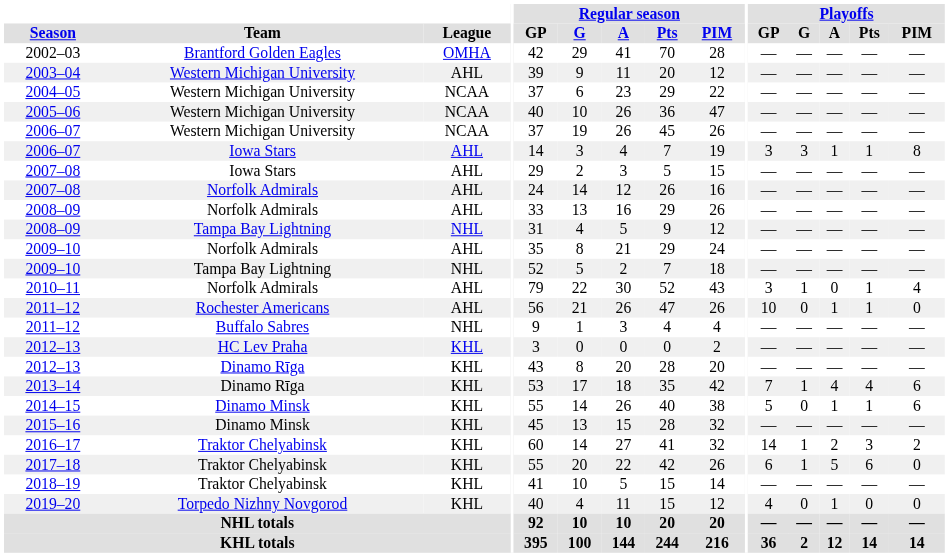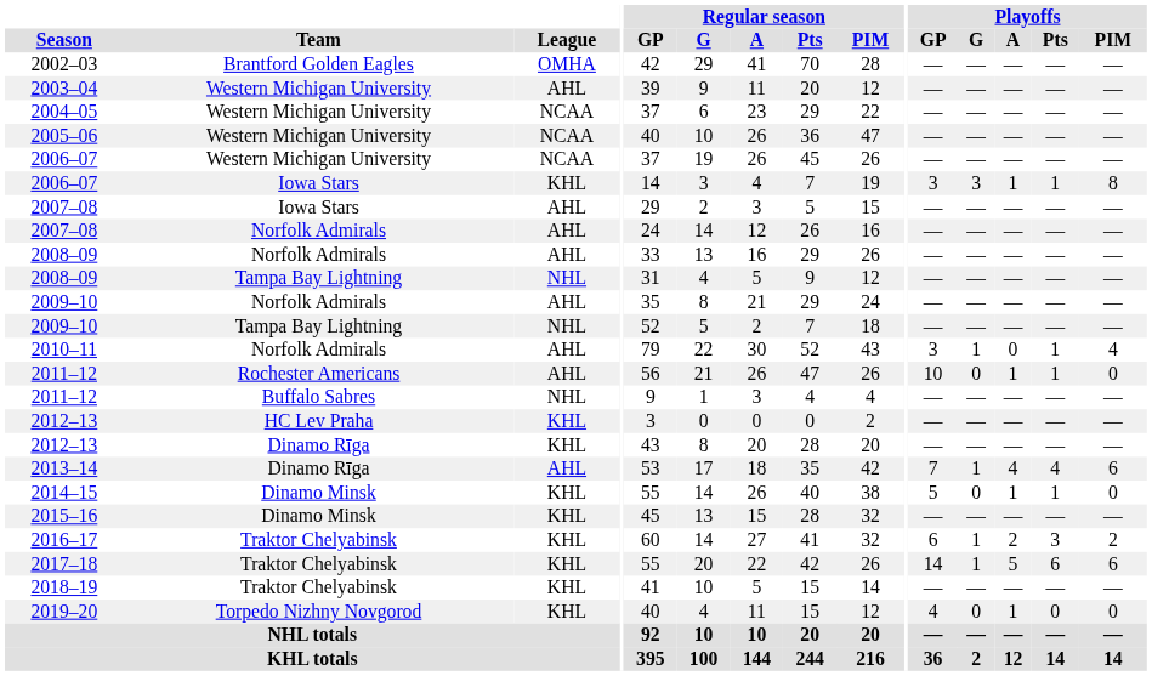 <table border="0" cellpadding="1" cellspacing="0" style="text-align:center; width:60em">
 <tr bgcolor="#e0e0e0">
 <th colspan="3" bgcolor="#ffffff"></th>
 <th rowspan="99" bgcolor="#ffffff"></th>
 <th colspan="5"><a href='#'>Regular season</a></th>
 <th rowspan="99" bgcolor="#ffffff"></th>
 <th colspan="5"><a href='#'>Playoffs</a></th>
 </tr>
 <tr bgcolor="#e0e0e0">
 <th><a href='#'>Season</a></th>
 <th>Team</th>
 <th>League</th>
 <th>GP</th>
 <th><a href='#'>G</a></th>
 <th><a href='#'>A</a></th>
 <th><a href='#'>Pts</a></th>
 <th><a href='#'>PIM</a></th>
 <th>GP</th>
 <th>G</th>
 <th>A</th>
 <th>Pts</th>
 <th>PIM</th>
 </tr>
 <tr>
 <td>2002–03</td>
 <td><a href='#'>Brantford Golden Eagles</a></td>
 <td><a href='#'>OMHA</a></td>
 <td>42</td>
 <td>29</td>
 <td>41</td>
 <td>70</td>
 <td>28</td>
 <td>—</td>
 <td>—</td>
 <td>—</td>
 <td>—</td>
 <td>—</td>
 </tr>
 <tr style="background:#f0f0f0;">
 <td><a href='#'>2003–04</a></td>
 <td><a href='#'>Western Michigan University</a></td>
 <td>AHL</td>
 <td>39</td>
 <td>9</td>
 <td>11</td>
 <td>20</td>
 <td>12</td>
 <td>—</td>
 <td>—</td>
 <td>—</td>
 <td>—</td>
 <td>—</td>
 </tr>
 <tr>
 <td><a href='#'>2004–05</a></td>
 <td>Western Michigan University</td>
 <td>NCAA</td>
 <td>37</td>
 <td>6</td>
 <td>23</td>
 <td>29</td>
 <td>22</td>
 <td>—</td>
 <td>—</td>
 <td>—</td>
 <td>—</td>
 <td>—</td>
 </tr>
 <tr style="background:#f0f0f0;">
 <td><a href='#'>2005–06</a></td>
 <td>Western Michigan University</td>
 <td>NCAA</td>
 <td>40</td>
 <td>10</td>
 <td>26</td>
 <td>36</td>
 <td>47</td>
 <td>—</td>
 <td>—</td>
 <td>—</td>
 <td>—</td>
 <td>—</td>
 </tr>
 <tr>
 <td><a href='#'>2006–07</a></td>
 <td>Western Michigan University</td>
 <td>NCAA</td>
 <td>37</td>
 <td>19</td>
 <td>26</td>
 <td>45</td>
 <td>26</td>
 <td>—</td>
 <td>—</td>
 <td>—</td>
 <td>—</td>
 <td>—</td>
 </tr>
 <tr style="background:#f0f0f0;">
 <td><a href='#'>2006–07</a></td>
 <td><a href='#'>Iowa Stars</a></td>
-<td><a href='#'>AHL</a></td>
+<td>KHL</td>
 <td>14</td>
 <td>3</td>
 <td>4</td>
 <td>7</td>
 <td>19</td>
 <td>3</td>
 <td>3</td>
 <td>1</td>
 <td>1</td>
 <td>8</td>
 </tr>
 <tr>
 <td><a href='#'>2007–08</a></td>
 <td>Iowa Stars</td>
 <td>AHL</td>
 <td>29</td>
 <td>2</td>
 <td>3</td>
 <td>5</td>
 <td>15</td>
 <td>—</td>
 <td>—</td>
 <td>—</td>
 <td>—</td>
 <td>—</td>
 </tr>
 <tr style="background:#f0f0f0;">
 <td><a href='#'>2007–08</a></td>
 <td><a href='#'>Norfolk Admirals</a></td>
 <td>AHL</td>
 <td>24</td>
 <td>14</td>
 <td>12</td>
 <td>26</td>
 <td>16</td>
 <td>—</td>
 <td>—</td>
 <td>—</td>
 <td>—</td>
 <td>—</td>
 </tr>
 <tr>
 <td><a href='#'>2008–09</a></td>
 <td>Norfolk Admirals</td>
 <td>AHL</td>
 <td>33</td>
 <td>13</td>
 <td>16</td>
 <td>29</td>
 <td>26</td>
 <td>—</td>
 <td>—</td>
 <td>—</td>
 <td>—</td>
 <td>—</td>
 </tr>
 <tr style="background:#f0f0f0;">
 <td><a href='#'>2008–09</a></td>
 <td><a href='#'>Tampa Bay Lightning</a></td>
 <td><a href='#'>NHL</a></td>
 <td>31</td>
 <td>4</td>
 <td>5</td>
 <td>9</td>
 <td>12</td>
 <td>—</td>
 <td>—</td>
 <td>—</td>
 <td>—</td>
 <td>—</td>
 </tr>
 <tr>
 <td><a href='#'>2009–10</a></td>
 <td>Norfolk Admirals</td>
 <td>AHL</td>
 <td>35</td>
 <td>8</td>
 <td>21</td>
 <td>29</td>
 <td>24</td>
 <td>—</td>
 <td>—</td>
 <td>—</td>
 <td>—</td>
 <td>—</td>
 </tr>
 <tr style="background:#f0f0f0;">
 <td><a href='#'>2009–10</a></td>
 <td>Tampa Bay Lightning</td>
 <td>NHL</td>
 <td>52</td>
 <td>5</td>
 <td>2</td>
 <td>7</td>
 <td>18</td>
 <td>—</td>
 <td>—</td>
 <td>—</td>
 <td>—</td>
 <td>—</td>
 </tr>
 <tr>
 <td><a href='#'>2010–11</a></td>
 <td>Norfolk Admirals</td>
 <td>AHL</td>
 <td>79</td>
 <td>22</td>
 <td>30</td>
 <td>52</td>
 <td>43</td>
 <td>3</td>
 <td>1</td>
 <td>0</td>
 <td>1</td>
 <td>4</td>
 </tr>
 <tr style="background:#f0f0f0;">
 <td><a href='#'>2011–12</a></td>
 <td><a href='#'>Rochester Americans</a></td>
 <td>AHL</td>
 <td>56</td>
 <td>21</td>
 <td>26</td>
 <td>47</td>
 <td>26</td>
 <td>10</td>
 <td>0</td>
 <td>1</td>
 <td>1</td>
 <td>0</td>
 </tr>
 <tr>
 <td><a href='#'>2011–12</a></td>
 <td><a href='#'>Buffalo Sabres</a></td>
 <td>NHL</td>
 <td>9</td>
 <td>1</td>
 <td>3</td>
 <td>4</td>
 <td>4</td>
 <td>—</td>
 <td>—</td>
 <td>—</td>
 <td>—</td>
 <td>—</td>
 </tr>
 <tr style="background:#f0f0f0;">
 <td><a href='#'>2012–13</a></td>
 <td><a href='#'>HC Lev Praha</a></td>
 <td><a href='#'>KHL</a></td>
 <td>3</td>
 <td>0</td>
 <td>0</td>
 <td>0</td>
 <td>2</td>
 <td>—</td>
 <td>—</td>
 <td>—</td>
 <td>—</td>
 <td>—</td>
 </tr>
 <tr>
 <td><a href='#'>2012–13</a></td>
 <td><a href='#'>Dinamo Rīga</a></td>
 <td>KHL</td>
 <td>43</td>
 <td>8</td>
 <td>20</td>
 <td>28</td>
 <td>20</td>
 <td>—</td>
 <td>—</td>
 <td>—</td>
 <td>—</td>
 <td>—</td>
 </tr>
 <tr style="background:#f0f0f0;">
 <td><a href='#'>2013–14</a></td>
 <td>Dinamo Rīga</td>
-<td>KHL</td>
+<td><a href='#'>AHL</a></td>
 <td>53</td>
 <td>17</td>
 <td>18</td>
 <td>35</td>
 <td>42</td>
 <td>7</td>
 <td>1</td>
 <td>4</td>
 <td>4</td>
 <td>6</td>
 </tr>
 <tr>
 <td><a href='#'>2014–15</a></td>
 <td><a href='#'>Dinamo Minsk</a></td>
 <td>KHL</td>
 <td>55</td>
 <td>14</td>
 <td>26</td>
 <td>40</td>
 <td>38</td>
 <td>5</td>
 <td>0</td>
 <td>1</td>
 <td>1</td>
-<td>6</td>
+<td>0</td>
 </tr>
 <tr style="background:#f0f0f0;">
 <td><a href='#'>2015–16</a></td>
 <td>Dinamo Minsk</td>
 <td>KHL</td>
 <td>45</td>
 <td>13</td>
 <td>15</td>
 <td>28</td>
 <td>32</td>
 <td>—</td>
 <td>—</td>
 <td>—</td>
 <td>—</td>
 <td>—</td>
 </tr>
 <tr>
 <td><a href='#'>2016–17</a></td>
 <td><a href='#'>Traktor Chelyabinsk</a></td>
 <td>KHL</td>
 <td>60</td>
 <td>14</td>
 <td>27</td>
 <td>41</td>
 <td>32</td>
-<td>14</td>
+<td>6</td>
 <td>1</td>
 <td>2</td>
 <td>3</td>
 <td>2</td>
 </tr>
 <tr style="background:#f0f0f0;">
 <td><a href='#'>2017–18</a></td>
 <td>Traktor Chelyabinsk</td>
 <td>KHL</td>
 <td>55</td>
 <td>20</td>
 <td>22</td>
 <td>42</td>
 <td>26</td>
-<td>6</td>
+<td>14</td>
 <td>1</td>
 <td>5</td>
 <td>6</td>
-<td>0</td>
+<td>6</td>
 </tr>
 <tr>
 <td><a href='#'>2018–19</a></td>
 <td>Traktor Chelyabinsk</td>
 <td>KHL</td>
 <td>41</td>
 <td>10</td>
 <td>5</td>
 <td>15</td>
 <td>14</td>
 <td>—</td>
 <td>—</td>
 <td>—</td>
 <td>—</td>
 <td>—</td>
 </tr>
 <tr style="background:#f0f0f0;">
 <td><a href='#'>2019–20</a></td>
 <td><a href='#'>Torpedo Nizhny Novgorod</a></td>
 <td>KHL</td>
 <td>40</td>
 <td>4</td>
 <td>11</td>
 <td>15</td>
 <td>12</td>
 <td>4</td>
 <td>0</td>
 <td>1</td>
 <td>0</td>
 <td>0</td>
 </tr>
 <tr style="background:#e0e0e0;">
 <th colspan="3">NHL totals</th>
 <th>92</th>
 <th>10</th>
 <th>10</th>
 <th>20</th>
 <th>20</th>
 <th>—</th>
 <th>—</th>
 <th>—</th>
 <th>—</th>
 <th>—</th>
 </tr>
 <tr style="background:#e0e0e0;">
 <th colspan="3">KHL totals</th>
 <th>395</th>
 <th>100</th>
 <th>144</th>
 <th>244</th>
 <th>216</th>
 <th>36</th>
 <th>2</th>
 <th>12</th>
 <th>14</th>
 <th>14</th>
 </tr>
 </table>
